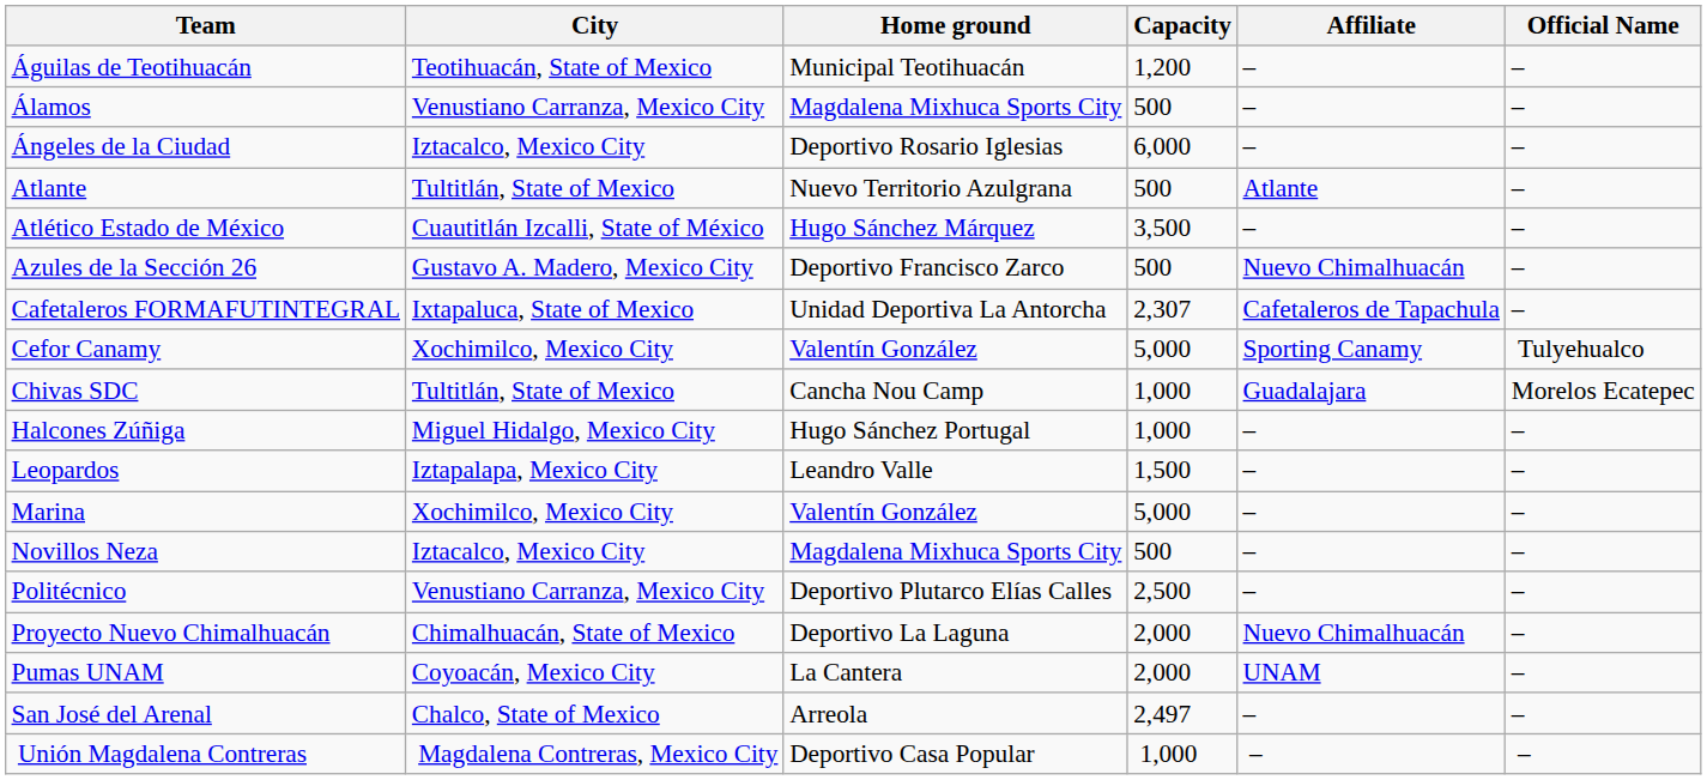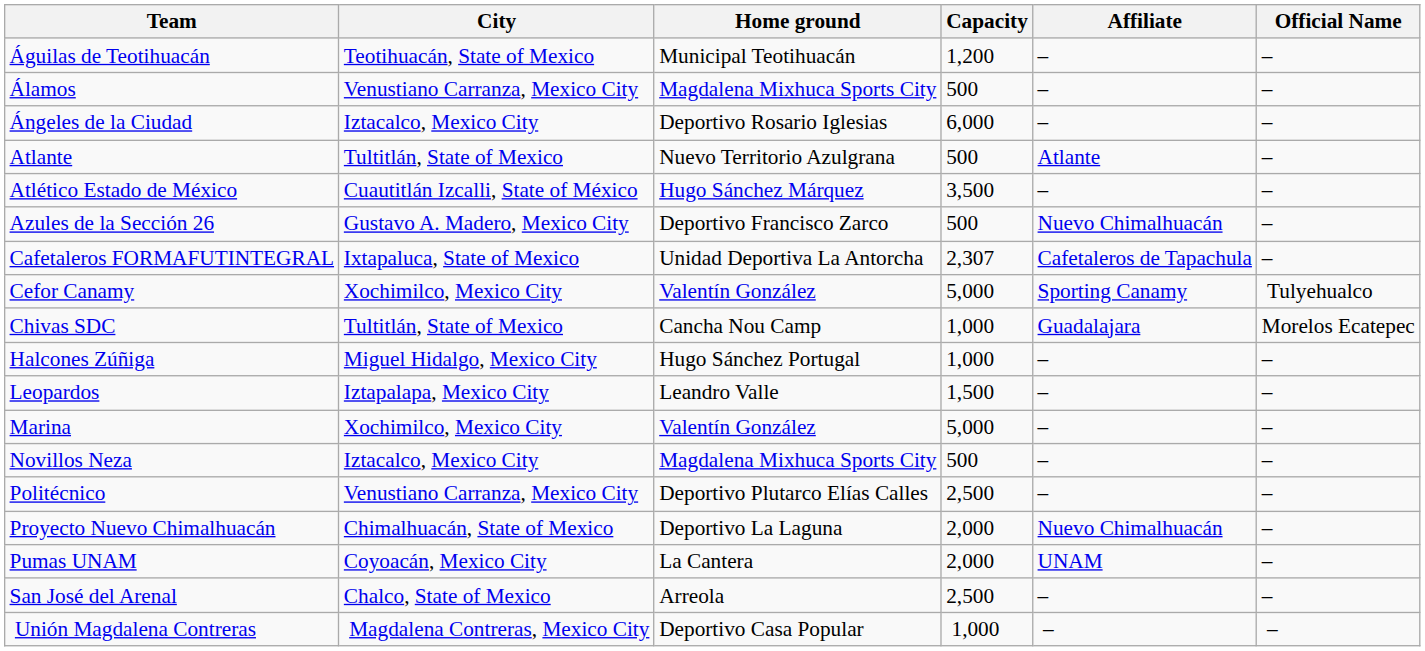 <table class="wikitable sortable">
 <tr>
 <th>Team</th>
 <th>City</th>
 <th>Home ground</th>
 <th>Capacity</th>
 <th>Affiliate</th>
 <th>Official Name</th>
 </tr>
 <tr>
 <td><a href='#'>Águilas de Teotihuacán</a></td>
 <td><a href='#'>Teotihuacán</a>, <a href='#'>State of Mexico</a></td>
 <td>Municipal Teotihuacán</td>
 <td>1,200</td>
 <td>–</td>
 <td>–</td>
 </tr>
 <tr>
 <td><a href='#'>Álamos</a></td>
 <td><a href='#'>Venustiano Carranza</a>, <a href='#'>Mexico City</a></td>
 <td><a href='#'>Magdalena Mixhuca Sports City</a></td>
 <td>500</td>
 <td>–</td>
 <td>–</td>
 </tr>
 <tr>
 <td><a href='#'>Ángeles de la Ciudad</a></td>
 <td><a href='#'>Iztacalco</a>, <a href='#'>Mexico City</a></td>
 <td>Deportivo Rosario Iglesias</td>
 <td>6,000</td>
 <td>–</td>
 <td>–</td>
 </tr>
 <tr>
 <td><a href='#'>Atlante</a></td>
 <td><a href='#'>Tultitlán</a>, <a href='#'>State of Mexico</a></td>
 <td>Nuevo Territorio Azulgrana</td>
 <td>500</td>
 <td><a href='#'>Atlante</a></td>
 <td>–</td>
 </tr>
 <tr>
 <td><a href='#'>Atlético Estado de México</a></td>
 <td><a href='#'>Cuautitlán Izcalli</a>, <a href='#'>State of México</a></td>
 <td><a href='#'>Hugo Sánchez Márquez</a></td>
 <td>3,500</td>
 <td>–</td>
 <td>–</td>
 </tr>
 <tr>
 <td><a href='#'>Azules de la Sección 26</a></td>
 <td><a href='#'>Gustavo A. Madero</a>, <a href='#'>Mexico City</a></td>
 <td>Deportivo Francisco Zarco</td>
 <td>500</td>
 <td><a href='#'>Nuevo Chimalhuacán</a></td>
 <td>–</td>
 </tr>
 <tr>
 <td><a href='#'>Cafetaleros FORMAFUTINTEGRAL</a></td>
 <td><a href='#'>Ixtapaluca</a>, <a href='#'>State of Mexico</a></td>
 <td>Unidad Deportiva La Antorcha</td>
 <td>2,307</td>
 <td><a href='#'>Cafetaleros de Tapachula</a></td>
 <td>–</td>
 </tr>
 <tr>
 <td><a href='#'>Cefor Canamy</a></td>
 <td><a href='#'>Xochimilco</a>, <a href='#'>Mexico City</a></td>
 <td><a href='#'>Valentín González</a></td>
 <td>5,000</td>
 <td><a href='#'>Sporting Canamy</a> </td>
 <td> Tulyehualco</td>
 </tr>
 <tr>
 <td><a href='#'>Chivas SDC</a></td>
 <td><a href='#'>Tultitlán</a>, <a href='#'>State of Mexico</a></td>
 <td>Cancha Nou Camp</td>
 <td>1,000</td>
 <td><a href='#'>Guadalajara</a></td>
 <td>Morelos Ecatepec</td>
 </tr>
 <tr>
 <td><a href='#'>Halcones Zúñiga</a></td>
 <td><a href='#'>Miguel Hidalgo</a>, <a href='#'>Mexico City</a></td>
 <td>Hugo Sánchez Portugal</td>
 <td>1,000</td>
 <td>–</td>
 <td>–</td>
 </tr>
 <tr>
 <td><a href='#'>Leopardos</a></td>
 <td><a href='#'>Iztapalapa</a>, <a href='#'>Mexico City</a></td>
 <td>Leandro Valle</td>
 <td>1,500</td>
 <td>–</td>
 <td>–</td>
 </tr>
 <tr>
 <td><a href='#'>Marina</a></td>
 <td><a href='#'>Xochimilco</a>, <a href='#'>Mexico City</a></td>
 <td><a href='#'>Valentín González</a></td>
 <td>5,000</td>
 <td>–</td>
 <td>–</td>
 </tr>
 <tr>
 <td><a href='#'>Novillos Neza</a></td>
 <td><a href='#'>Iztacalco</a>, <a href='#'>Mexico City</a></td>
 <td><a href='#'>Magdalena Mixhuca Sports City</a></td>
 <td>500</td>
 <td>–</td>
 <td>–</td>
 </tr>
 <tr>
 <td><a href='#'>Politécnico</a></td>
 <td><a href='#'>Venustiano Carranza</a>, <a href='#'>Mexico City</a></td>
 <td>Deportivo Plutarco Elías Calles</td>
 <td>2,500</td>
 <td>–</td>
 <td>–</td>
 </tr>
 <tr>
 <td><a href='#'>Proyecto Nuevo Chimalhuacán</a></td>
 <td><a href='#'>Chimalhuacán</a>, <a href='#'>State of Mexico</a></td>
 <td>Deportivo La Laguna</td>
 <td>2,000</td>
 <td><a href='#'>Nuevo Chimalhuacán</a></td>
 <td>–</td>
 </tr>
 <tr>
 <td><a href='#'>Pumas UNAM</a></td>
 <td><a href='#'>Coyoacán</a>, <a href='#'>Mexico City</a></td>
 <td>La Cantera</td>
 <td>2,000</td>
 <td><a href='#'>UNAM</a></td>
 <td>–</td>
 </tr>
 <tr>
 <td><a href='#'>San José del Arenal</a></td>
 <td><a href='#'>Chalco</a>, <a href='#'>State of Mexico</a></td>
 <td>Arreola</td>
-<td>2,497</td>
+<td>2,500</td>
 <td>–</td>
 <td>–</td>
 </tr>
 <tr>
 <td> <a href='#'>Unión Magdalena Contreras</a> </td>
 <td> <a href='#'>Magdalena Contreras</a>, <a href='#'>Mexico City</a></td>
 <td>Deportivo Casa Popular</td>
 <td> 1,000</td>
 <td> – </td>
 <td> –</td>
 </tr>
 </table>
